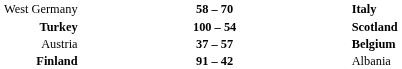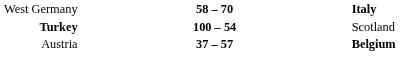 <table width=75% cellspacing=1>
 <tr>
 <th width=25%></th>
 <th width=25%></th>
 <th width=25%></th>
 </tr>
 <tr style=font-size:90%>
 <td align=right>West Germany</td>
 <td align=center><strong>58 – 70</strong></td>
 <td><strong>Italy</strong></td>
 </tr>
 <tr style=font-size:90%>
 <td align=right><strong>Turkey</strong></td>
 <td align=center><strong>100 – 54</strong></td>
-<td><strong>Scotland</strong></td>
+<td>Scotland</td>
 </tr>
 <tr style=font-size:90%>
 <td align=right>Austria</td>
 <td align=center><strong>37 – 57</strong></td>
 <td><strong>Belgium</strong></td>
 </tr>
-<tr style=font-size:90%>
-<td align=right><strong>Finland</strong></td>
-<td align=center><strong>91 – 42</strong></td>
-<td>Albania</td>
-</tr>
 </table>
